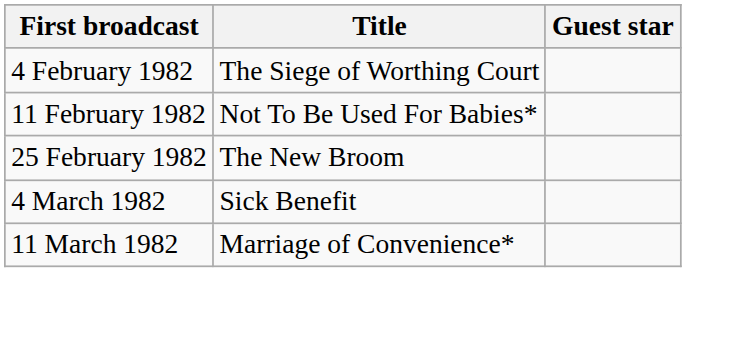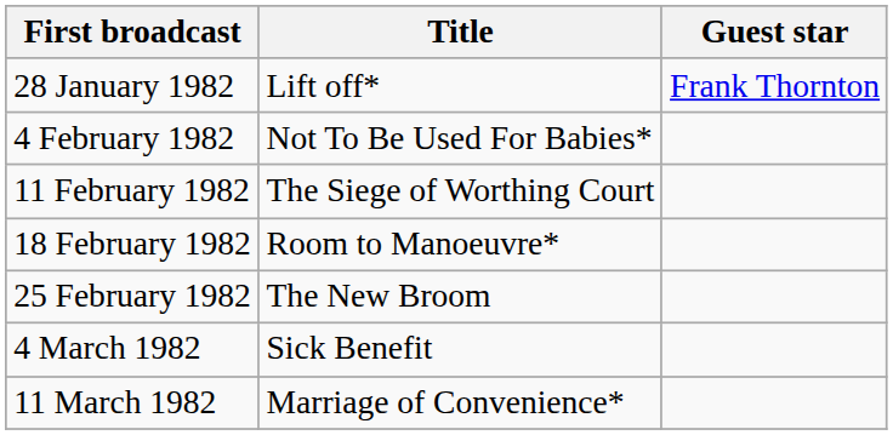 <table class="wikitable">
 <tr>
 <th>First broadcast</th>
 <th>Title</th>
 <th>Guest star</th>
 </tr>
 <tr>
+<td>28 January 1982</td>
+<td>Lift off*</td>
+<td><a href='#'>Frank Thornton</a></td>
+</tr>
+<tr>
 <td>4 February 1982</td>
+<td>Not To Be Used For Babies*</td>
+<td></td>
+</tr>
+<tr>
+<td>11 February 1982</td>
 <td>The Siege of Worthing Court</td>
 <td></td>
 </tr>
 <tr>
-<td>11 February 1982</td>
-<td>Not To Be Used For Babies*</td>
+<td>18 February 1982</td>
+<td>Room to Manoeuvre*</td>
 <td></td>
 </tr>
 <tr>
 <td>25 February 1982</td>
 <td>The New Broom</td>
 <td></td>
 </tr>
 <tr>
 <td>4 March 1982</td>
 <td>Sick Benefit</td>
 <td></td>
 </tr>
 <tr>
 <td>11 March 1982</td>
 <td>Marriage of Convenience*</td>
 <td></td>
 </tr>
 </table>
